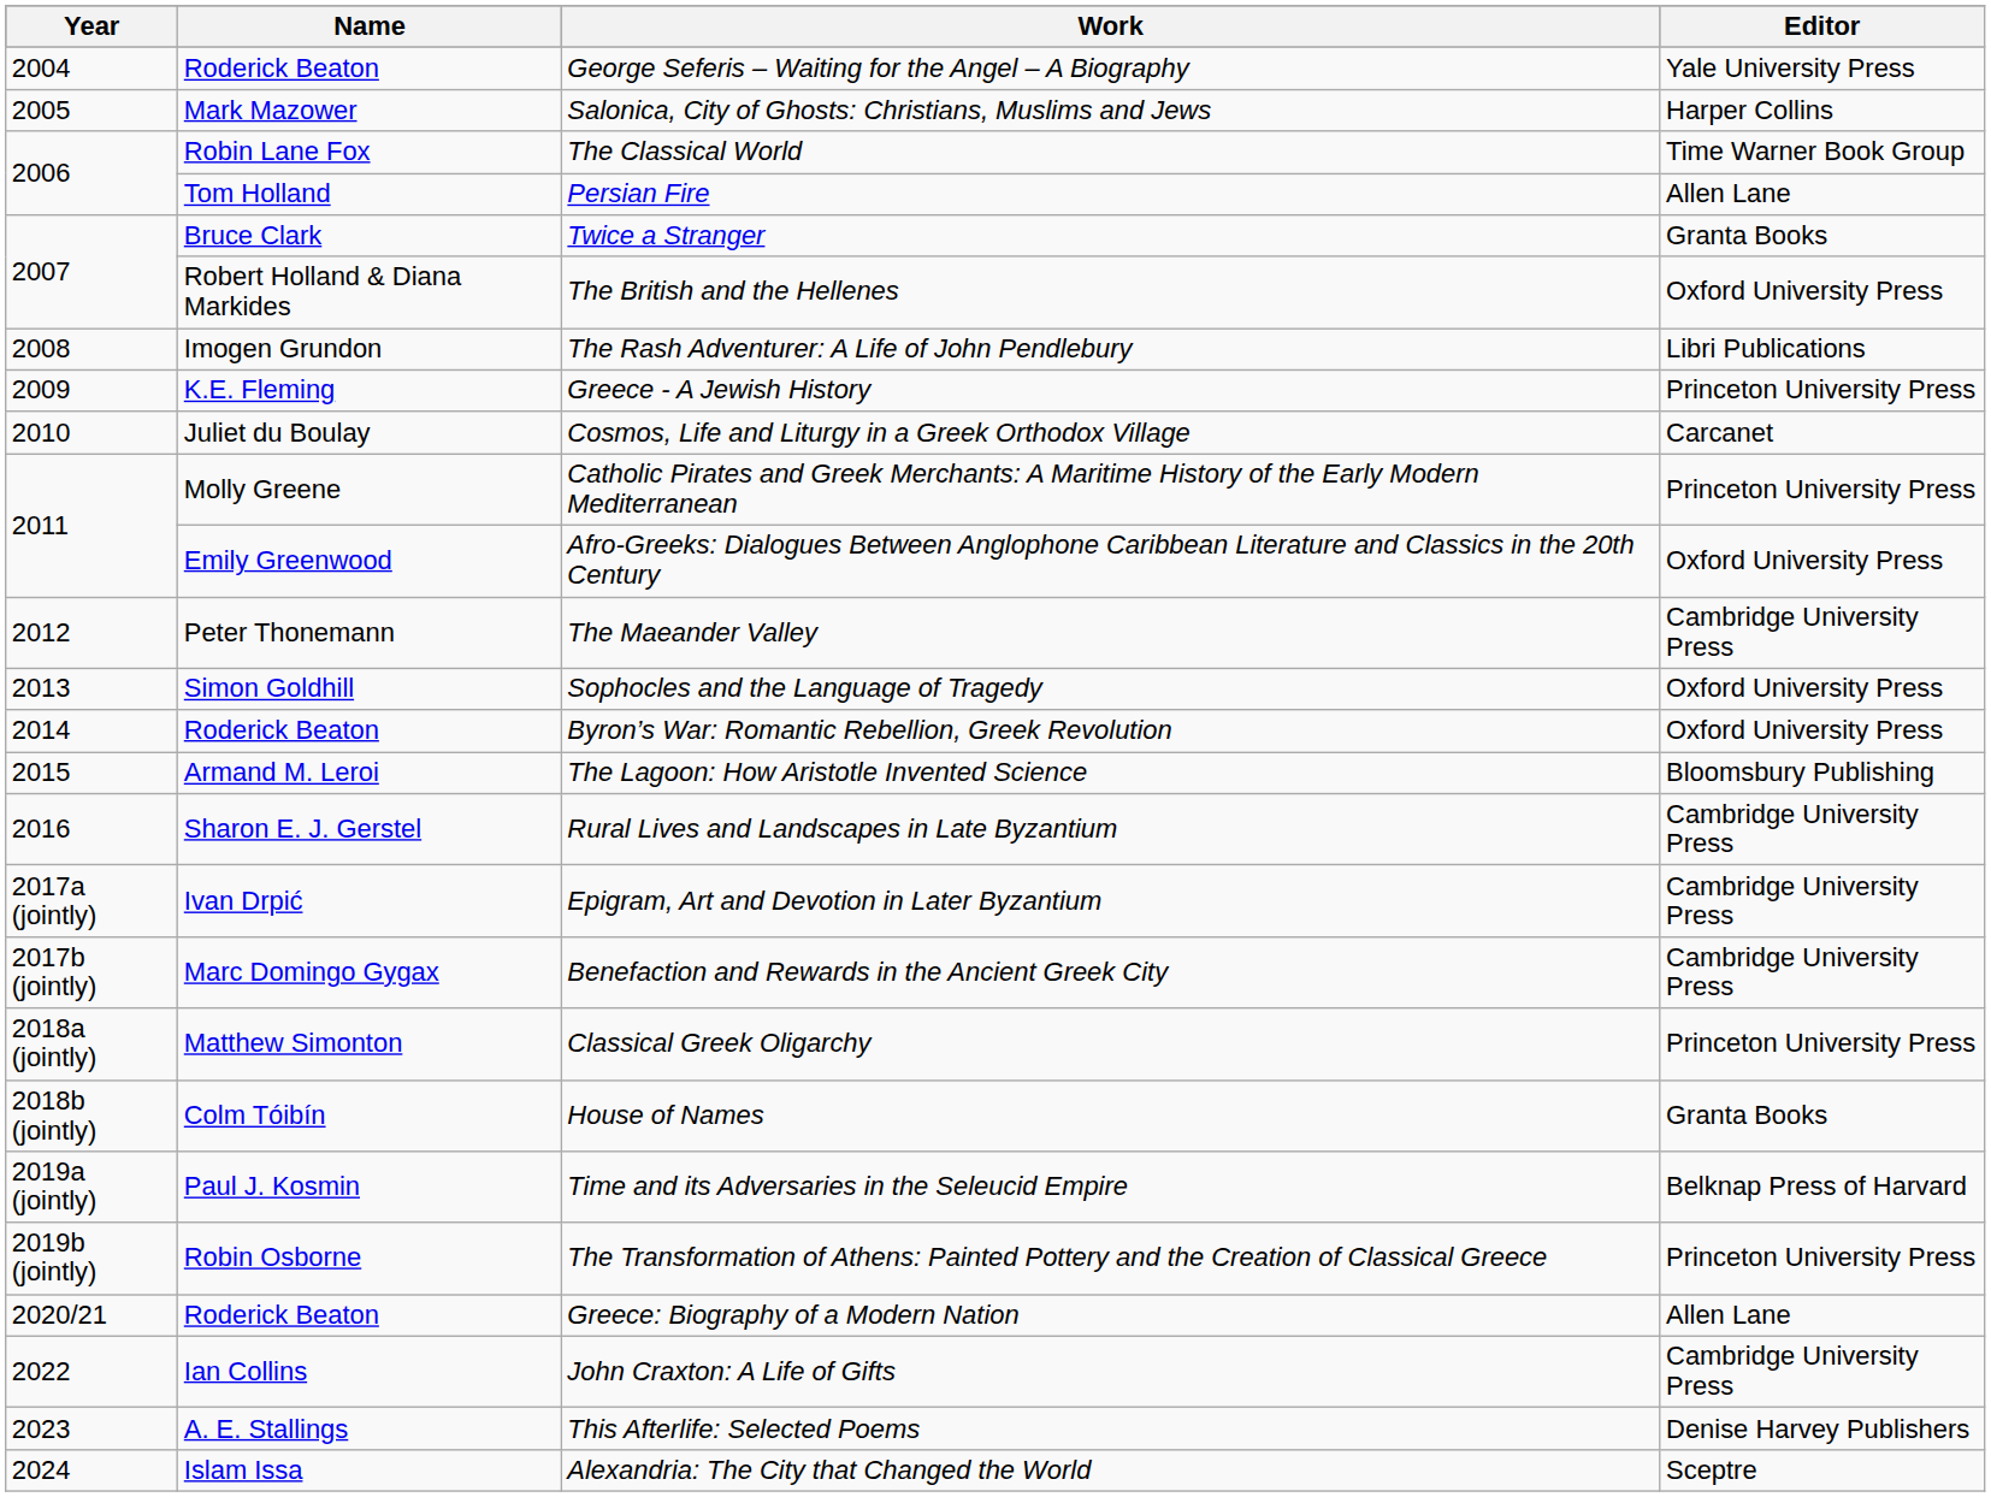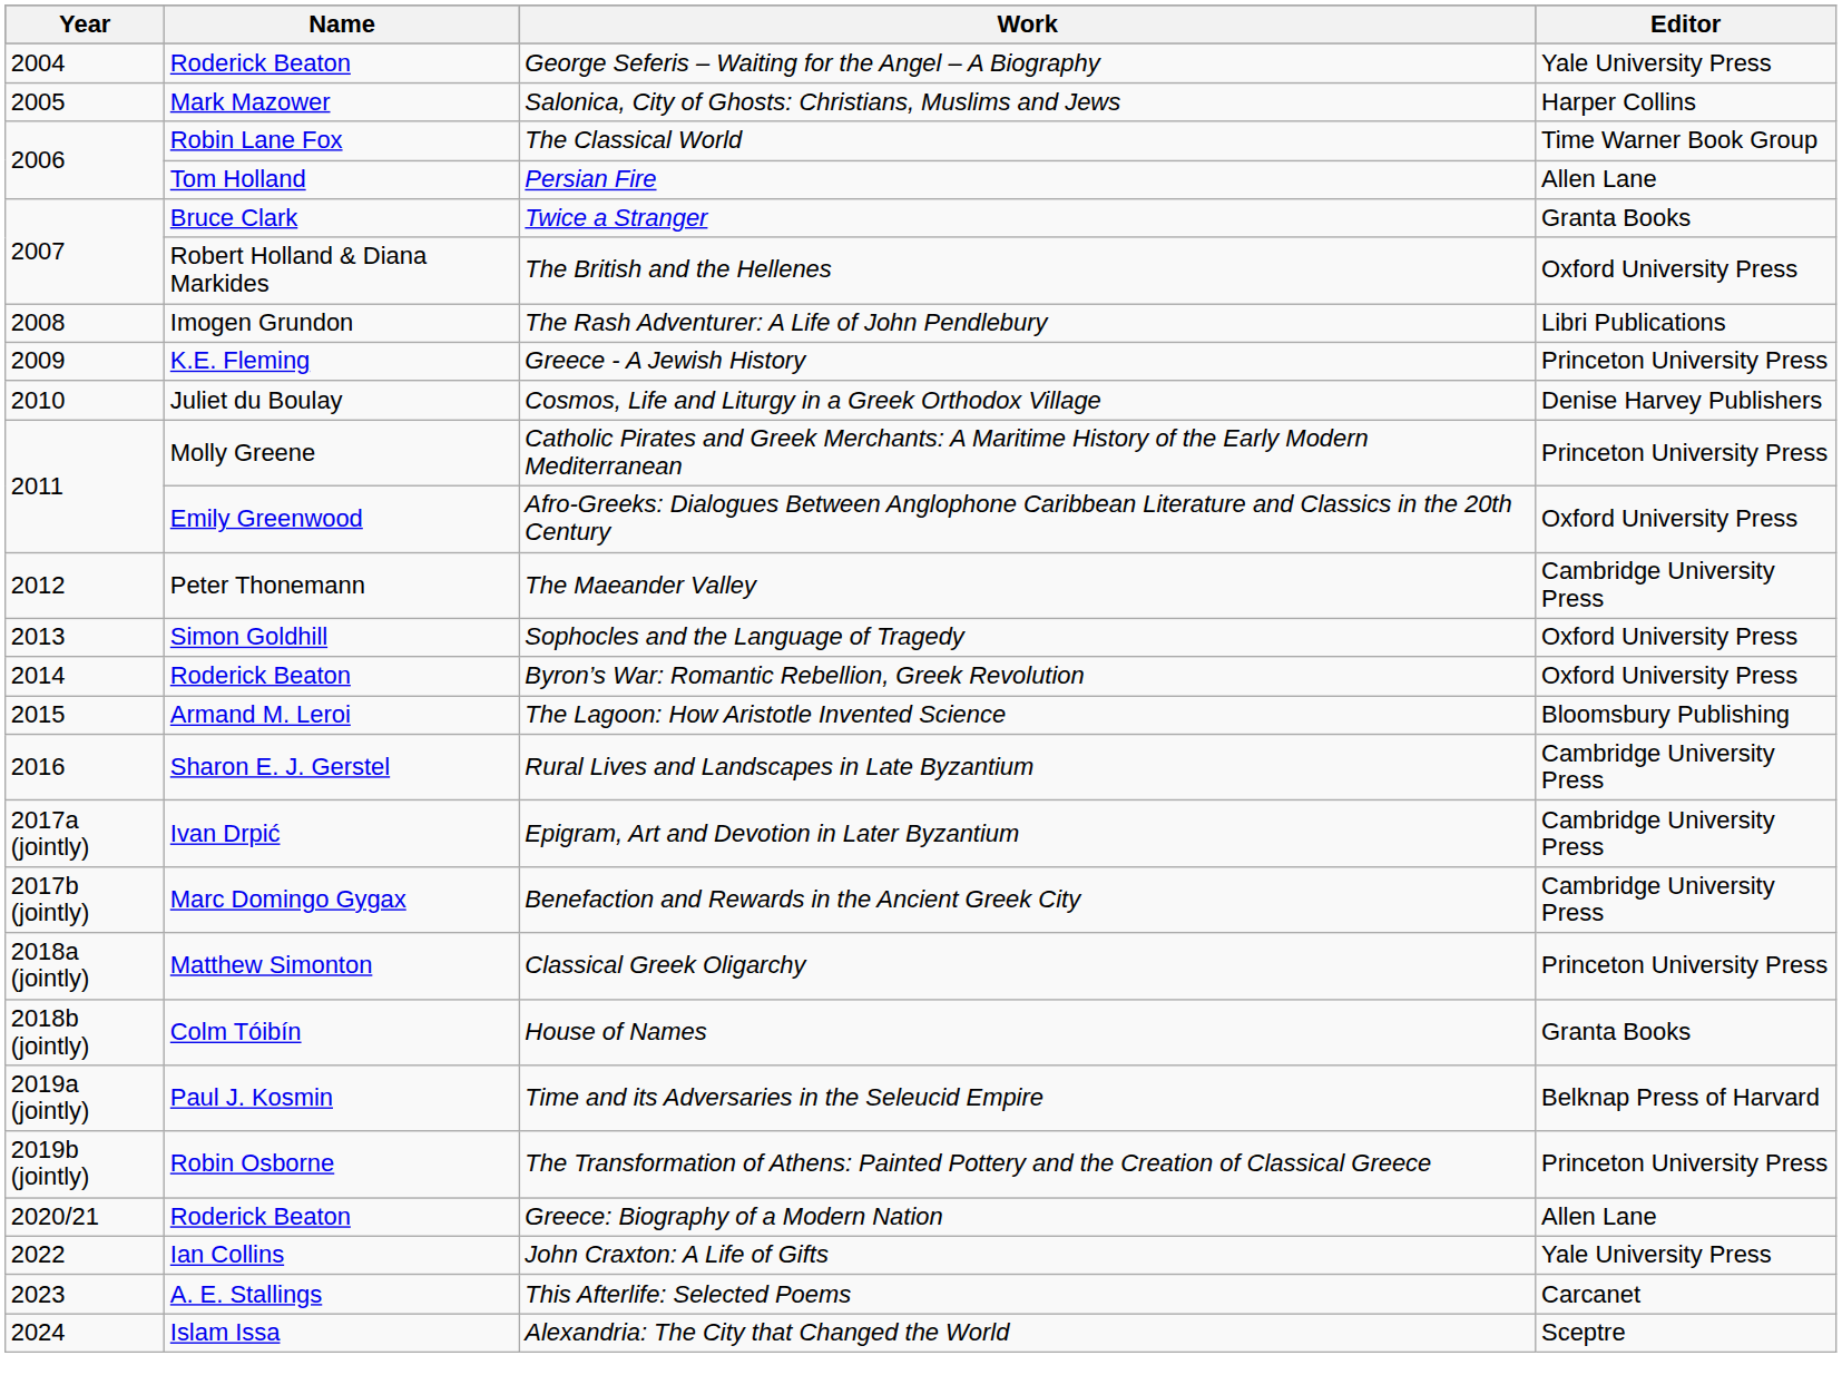 <table class="wikitable sortable" width=95%>
 <tr bgcolor="#505050">
 <th>Year</th>
 <th>Name</th>
 <th>Work</th>
 <th>Editor</th>
 </tr>
 <tr>
 <td>2004</td>
 <td><a href='#'>Roderick Beaton</a></td>
 <td><em>George Seferis – Waiting for the Angel – A Biography</em></td>
 <td>Yale University Press</td>
 </tr>
 <tr>
 <td>2005</td>
 <td><a href='#'>Mark Mazower</a></td>
 <td><em>Salonica, City of Ghosts: Christians, Muslims and Jews</em></td>
 <td>Harper Collins</td>
 </tr>
 <tr>
 <td rowspan="2">2006</td>
 <td><a href='#'>Robin Lane Fox</a></td>
 <td><em>The Classical World</em></td>
 <td>Time Warner Book Group</td>
 </tr>
 <tr>
 <td><a href='#'>Tom Holland</a></td>
 <td><em><a href='#'>Persian Fire</a></em></td>
 <td>Allen Lane</td>
 </tr>
 <tr>
 <td rowspan="2">2007</td>
 <td><a href='#'>Bruce Clark</a></td>
 <td><em><a href='#'>Twice a Stranger</a></em></td>
 <td>Granta Books</td>
 </tr>
 <tr>
 <td>Robert Holland & Diana Markides</td>
 <td><em>The British and the Hellenes</em></td>
 <td>Oxford University Press</td>
 </tr>
 <tr>
 <td>2008</td>
 <td>Imogen Grundon</td>
 <td><em>The Rash Adventurer: A Life of John Pendlebury</em></td>
 <td>Libri Publications</td>
 </tr>
 <tr>
 <td>2009</td>
 <td><a href='#'>K.E. Fleming</a></td>
 <td><em>Greece - A Jewish History</em></td>
 <td>Princeton University Press</td>
 </tr>
 <tr>
 <td>2010</td>
 <td>Juliet du Boulay</td>
 <td><em>Cosmos, Life and Liturgy in a Greek Orthodox Village</em></td>
-<td>Carcanet</td>
+<td>Denise Harvey Publishers</td>
 </tr>
 <tr>
 <td rowspan="2">2011</td>
 <td>Molly Greene</td>
 <td><em>Catholic Pirates and Greek Merchants: A Maritime History of the Early Modern Mediterranean</em></td>
 <td>Princeton University Press</td>
 </tr>
 <tr>
 <td><a href='#'>Emily Greenwood</a></td>
 <td><em>Afro-Greeks: Dialogues Between Anglophone Caribbean Literature and Classics in the 20th Century</em></td>
 <td>Oxford University Press</td>
 </tr>
 <tr>
 <td>2012</td>
 <td>Peter Thonemann</td>
 <td><em>The Maeander Valley</em></td>
 <td>Cambridge University Press</td>
 </tr>
 <tr>
 <td>2013</td>
 <td><a href='#'>Simon Goldhill</a></td>
 <td><em>Sophocles and the Language of Tragedy</em></td>
 <td>Oxford University Press</td>
 </tr>
 <tr>
 <td>2014</td>
 <td><a href='#'>Roderick Beaton</a></td>
 <td><em>Byron’s War: Romantic Rebellion, Greek Revolution</em></td>
 <td>Oxford University Press</td>
 </tr>
 <tr>
 <td>2015</td>
 <td><a href='#'>Armand M. Leroi</a></td>
 <td><em>The Lagoon: How Aristotle Invented Science</em></td>
 <td>Bloomsbury Publishing</td>
 </tr>
 <tr>
 <td>2016</td>
 <td><a href='#'>Sharon E. J. Gerstel</a></td>
 <td><em>Rural Lives and Landscapes in Late Byzantium</em></td>
 <td>Cambridge University Press</td>
 </tr>
 <tr>
 <td>2017a (jointly)</td>
 <td><a href='#'>Ivan Drpić</a></td>
 <td><em>Epigram, Art and Devotion in Later Byzantium</em></td>
 <td>Cambridge University Press</td>
 </tr>
 <tr>
 <td>2017b (jointly)</td>
 <td><a href='#'>Marc Domingo Gygax</a></td>
 <td><em>Benefaction and Rewards in the Ancient Greek City</em></td>
 <td>Cambridge University Press</td>
 </tr>
 <tr>
 <td>2018a (jointly)</td>
 <td><a href='#'>Matthew Simonton</a></td>
 <td><em>Classical Greek Oligarchy</em></td>
 <td>Princeton University Press</td>
 </tr>
 <tr>
 <td>2018b (jointly)</td>
 <td><a href='#'>Colm Tóibín</a></td>
 <td><em>House of Names</em></td>
 <td>Granta Books</td>
 </tr>
 <tr>
 <td>2019a (jointly)</td>
 <td><a href='#'>Paul J. Kosmin</a></td>
 <td><em>Time and its Adversaries in the Seleucid Empire</em></td>
 <td>Belknap Press of Harvard</td>
 </tr>
 <tr>
 <td>2019b (jointly)</td>
 <td><a href='#'>Robin Osborne</a></td>
 <td><em>The Transformation of Athens: Painted Pottery and the Creation of Classical Greece</em></td>
 <td>Princeton University Press</td>
 </tr>
 <tr>
 <td>2020/21</td>
 <td><a href='#'>Roderick Beaton</a></td>
 <td><em>Greece: Biography of a Modern Nation</em></td>
 <td>Allen Lane</td>
 </tr>
 <tr>
 <td>2022</td>
 <td><a href='#'>Ian Collins</a></td>
 <td><em>John Craxton: A Life of Gifts</em></td>
-<td>Cambridge University Press</td>
+<td>Yale University Press</td>
 </tr>
 <tr>
 <td>2023</td>
 <td><a href='#'>A. E. Stallings</a></td>
 <td><em>This Afterlife: Selected Poems</em></td>
-<td>Denise Harvey Publishers</td>
+<td>Carcanet</td>
 </tr>
 <tr>
 <td>2024</td>
 <td><a href='#'>Islam Issa</a></td>
 <td><em>Alexandria: The City that Changed the World</em></td>
 <td>Sceptre</td>
 </tr>
 </table>
